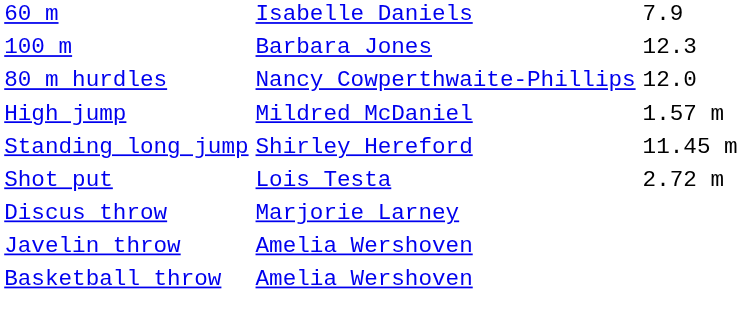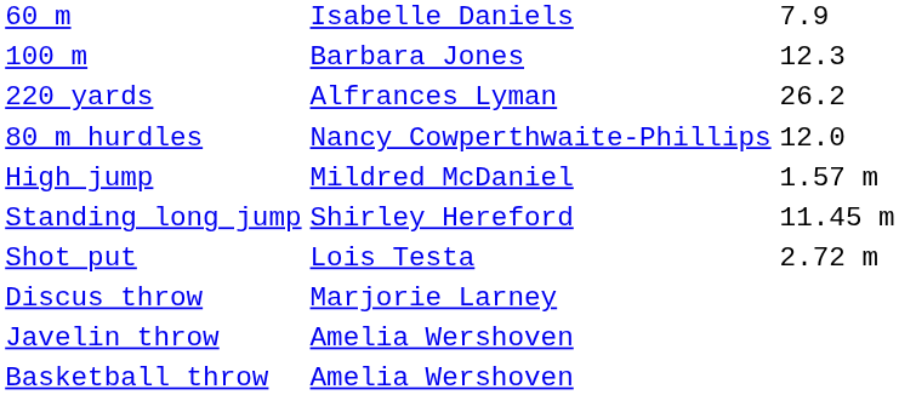 <table>
 <tr>
 <td><a href='#'>60 m</a></td>
 <td><a href='#'>Isabelle Daniels</a></td>
 <td>7.9</td>
 <td></td>
 <td></td>
 <td></td>
 <td></td>
 </tr>
 <tr>
 <td><a href='#'>100 m</a></td>
 <td><a href='#'>Barbara Jones</a></td>
 <td>12.3</td>
+<td></td>
+<td></td>
+<td></td>
+<td></td>
+</tr>
+<tr>
+<td><a href='#'>220 yards</a></td>
+<td><a href='#'>Alfrances Lyman</a></td>
+<td>26.2</td>
 <td></td>
 <td></td>
 <td></td>
 <td></td>
 </tr>
 <tr>
 <td><a href='#'>80 m hurdles</a></td>
 <td><a href='#'>Nancy Cowperthwaite-Phillips</a></td>
 <td>12.0</td>
 <td></td>
 <td></td>
 <td></td>
 <td></td>
 </tr>
 <tr>
 <td><a href='#'>High jump</a></td>
 <td><a href='#'>Mildred McDaniel</a></td>
 <td>1.57 m</td>
 <td></td>
 <td></td>
 <td></td>
 <td></td>
 </tr>
 <tr>
 <td><a href='#'>Standing long jump</a></td>
 <td><a href='#'>Shirley Hereford</a></td>
 <td>11.45 m</td>
 <td></td>
 <td></td>
 <td></td>
 <td></td>
 </tr>
 <tr>
 <td><a href='#'>Shot put</a></td>
 <td><a href='#'>Lois Testa</a></td>
 <td>2.72 m</td>
 <td></td>
 <td></td>
 <td></td>
 <td></td>
 </tr>
 <tr>
 <td><a href='#'>Discus throw</a></td>
 <td><a href='#'>Marjorie Larney</a></td>
 <td></td>
 <td></td>
 <td></td>
 <td></td>
 <td></td>
 </tr>
 <tr>
 <td><a href='#'>Javelin throw</a></td>
 <td><a href='#'>Amelia Wershoven</a></td>
 <td></td>
 <td></td>
 <td></td>
 <td></td>
 <td></td>
 </tr>
 <tr>
 <td><a href='#'>Basketball throw</a></td>
 <td><a href='#'>Amelia Wershoven</a></td>
 <td></td>
 <td></td>
 <td></td>
 <td></td>
 <td></td>
 </tr>
 </table>
